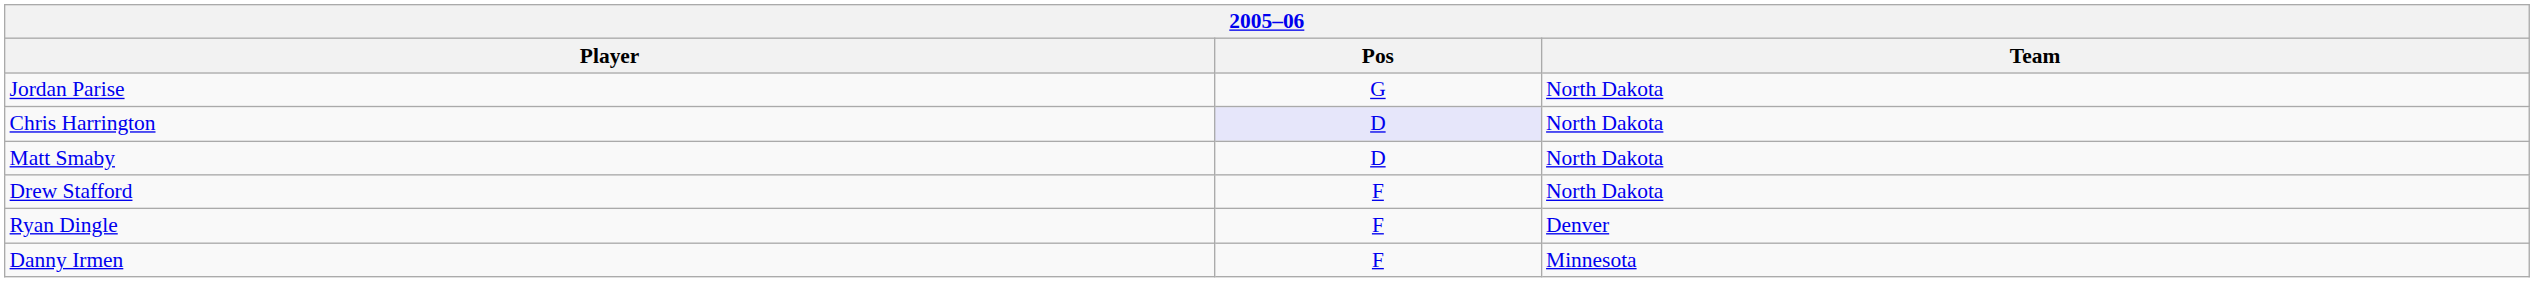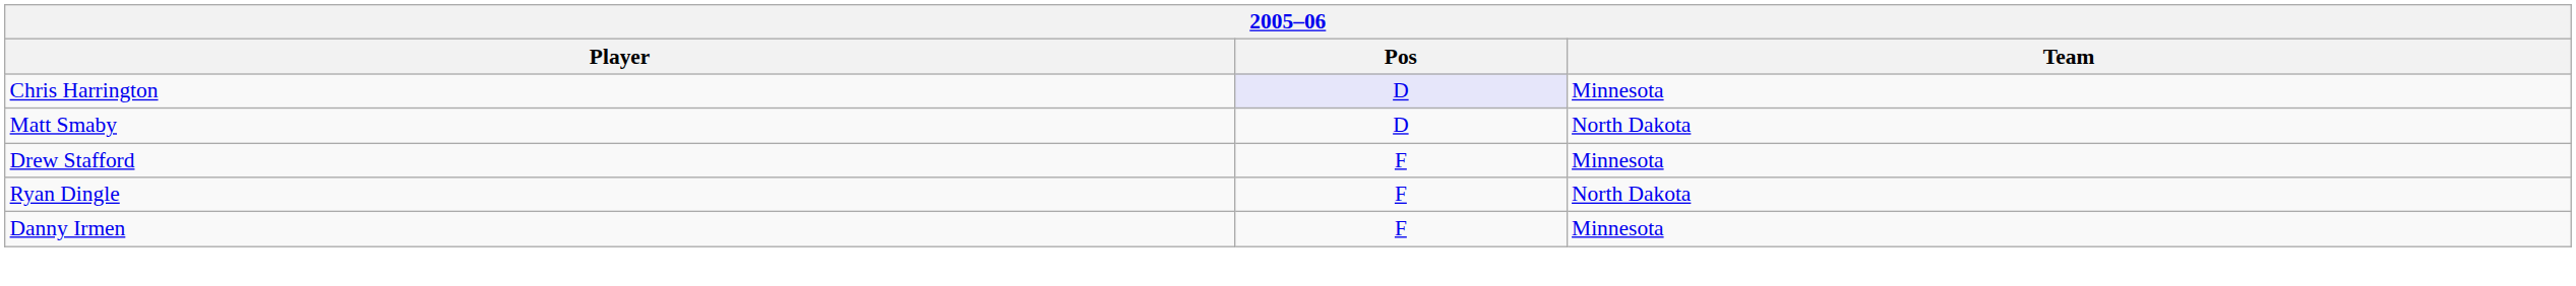 <table class="wikitable" width=95%>
 <tr>
 <th colspan=3><a href='#'>2005–06</a></th>
 </tr>
 <tr>
 <th>Player</th>
 <th>Pos</th>
 <th>Team</th>
 </tr>
 <tr>
-<td><a href='#'>Jordan Parise</a></td>
-<td align=center><a href='#'>G</a></td>
-<td><a href='#'>North Dakota</a></td>
-</tr>
-<tr>
 <td><a href='#'>Chris Harrington</a></td>
 <td align=center style="background: lavender;"><a href='#'>D</a></td>
-<td><a href='#'>North Dakota</a></td>
+<td><a href='#'>Minnesota</a></td>
 </tr>
 <tr>
 <td><a href='#'>Matt Smaby</a></td>
 <td align=center><a href='#'>D</a></td>
 <td><a href='#'>North Dakota</a></td>
 </tr>
 <tr>
 <td><a href='#'>Drew Stafford</a></td>
 <td align=center><a href='#'>F</a></td>
-<td><a href='#'>North Dakota</a></td>
+<td><a href='#'>Minnesota</a></td>
 </tr>
 <tr>
 <td><a href='#'>Ryan Dingle</a></td>
 <td align=center><a href='#'>F</a></td>
-<td><a href='#'>Denver</a></td>
+<td><a href='#'>North Dakota</a></td>
 </tr>
 <tr>
 <td><a href='#'>Danny Irmen</a></td>
 <td align=center><a href='#'>F</a></td>
 <td><a href='#'>Minnesota</a></td>
 </tr>
 </table>
